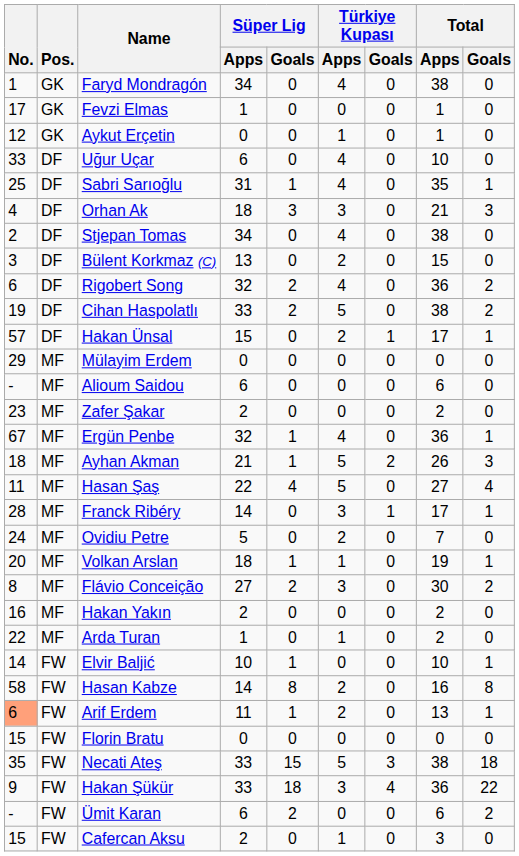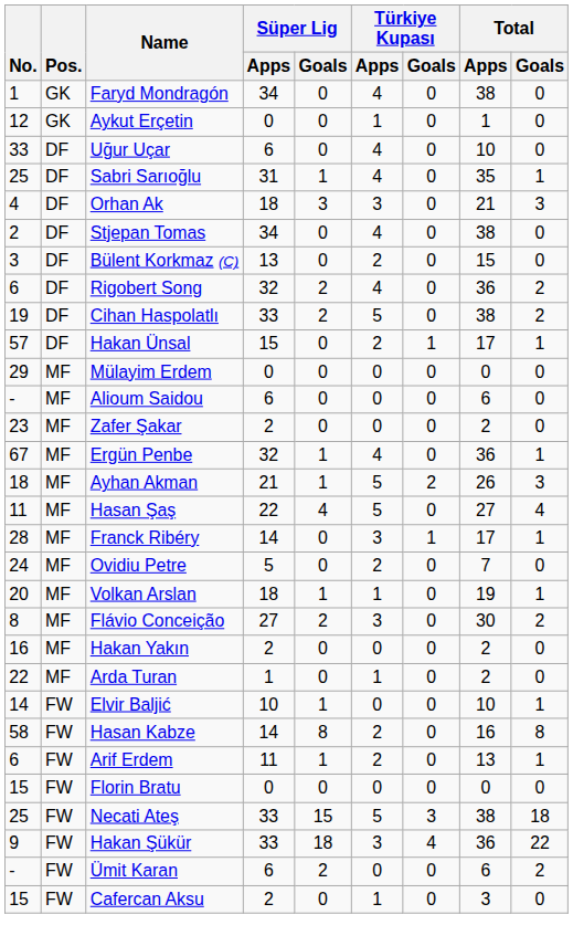 <table class="wikitable sortable" style="text-align:center">
 <tr>
 <th rowspan="2" style="vertical-align:bottom;">No.</th>
 <th rowspan="2" style="vertical-align:bottom;">Pos.</th>
 <th rowspan="2">Name</th>
 <th colspan="2" style="width:85px;"><a href='#'>Süper Lig</a></th>
 <th colspan="2" style="width:85px;"><a href='#'>Türkiye Kupası</a></th>
 <th colspan="2" style="width:85px;">Total</th>
 </tr>
 <tr>
 <th>Apps</th>
 <th>Goals</th>
 <th>Apps</th>
 <th>Goals</th>
 <th>Apps</th>
 <th>Goals</th>
 </tr>
 <tr>
 <td align="left">1</td>
 <td align="left">GK</td>
 <td align="left"> <a href='#'>Faryd Mondragón</a></td>
 <td>34</td>
 <td>0</td>
 <td>4</td>
 <td>0</td>
 <td>38</td>
-<td>0</td>
-</tr>
-<tr>
-<td align="left">17</td>
-<td align="left">GK</td>
-<td align="left"> <a href='#'>Fevzi Elmas</a></td>
-<td>1</td>
-<td>0</td>
-<td>0</td>
-<td>0</td>
-<td>1</td>
 <td>0</td>
 </tr>
 <tr>
 <td align="left">12</td>
 <td align="left">GK</td>
 <td align="left"> <a href='#'>Aykut Erçetin</a></td>
 <td>0</td>
 <td>0</td>
 <td>1</td>
 <td>0</td>
 <td>1</td>
 <td>0</td>
 </tr>
 <tr>
 <td align="left">33</td>
 <td align="left">DF</td>
 <td align="left"> <a href='#'>Uğur Uçar</a></td>
 <td>6</td>
 <td>0</td>
 <td>4</td>
 <td>0</td>
 <td>10</td>
 <td>0</td>
 </tr>
 <tr>
 <td align="left">25</td>
 <td align="left">DF</td>
 <td align="left"> <a href='#'>Sabri Sarıoğlu</a></td>
 <td>31</td>
 <td>1</td>
 <td>4</td>
 <td>0</td>
 <td>35</td>
 <td>1</td>
 </tr>
 <tr>
 <td align="left">4</td>
 <td align="left">DF</td>
 <td align="left"> <a href='#'>Orhan Ak</a></td>
 <td>18</td>
 <td>3</td>
 <td>3</td>
 <td>0</td>
 <td>21</td>
 <td>3</td>
 </tr>
 <tr>
 <td align="left">2</td>
 <td align="left">DF</td>
 <td align="left"> <a href='#'>Stjepan Tomas</a></td>
 <td>34</td>
 <td>0</td>
 <td>4</td>
 <td>0</td>
 <td>38</td>
 <td>0</td>
 </tr>
 <tr>
 <td align="left">3</td>
 <td align="left">DF</td>
 <td align="left"> <a href='#'>Bülent Korkmaz</a> <small><em><a href='#'>(C)</a></em></small></td>
 <td>13</td>
 <td>0</td>
 <td>2</td>
 <td>0</td>
 <td>15</td>
 <td>0</td>
 </tr>
 <tr>
 <td align="left">6</td>
 <td align="left">DF</td>
 <td align="left"> <a href='#'>Rigobert Song</a></td>
 <td>32</td>
 <td>2</td>
 <td>4</td>
 <td>0</td>
 <td>36</td>
 <td>2</td>
 </tr>
 <tr>
 <td align="left">19</td>
 <td align="left">DF</td>
 <td align="left"> <a href='#'>Cihan Haspolatlı</a></td>
 <td>33</td>
 <td>2</td>
 <td>5</td>
 <td>0</td>
 <td>38</td>
 <td>2</td>
 </tr>
 <tr>
 <td align="left">57</td>
 <td align="left">DF</td>
 <td align="left"> <a href='#'>Hakan Ünsal</a></td>
 <td>15</td>
 <td>0</td>
 <td>2</td>
 <td>1</td>
 <td>17</td>
 <td>1</td>
 </tr>
 <tr>
 <td align="left">29</td>
 <td align="left">MF</td>
 <td align="left"> <a href='#'>Mülayim Erdem</a></td>
 <td>0</td>
 <td>0</td>
 <td>0</td>
 <td>0</td>
 <td>0</td>
 <td>0</td>
 </tr>
 <tr>
 <td align="left">-</td>
 <td align="left">MF</td>
 <td align="left"> <a href='#'>Alioum Saidou</a></td>
 <td>6</td>
 <td>0</td>
 <td>0</td>
 <td>0</td>
 <td>6</td>
 <td>0</td>
 </tr>
 <tr>
 <td align="left">23</td>
 <td align="left">MF</td>
 <td align="left"> <a href='#'>Zafer Şakar</a></td>
 <td>2</td>
 <td>0</td>
 <td>0</td>
 <td>0</td>
 <td>2</td>
 <td>0</td>
 </tr>
 <tr>
 <td align="left">67</td>
 <td align="left">MF</td>
 <td align="left"> <a href='#'>Ergün Penbe</a></td>
 <td>32</td>
 <td>1</td>
 <td>4</td>
 <td>0</td>
 <td>36</td>
 <td>1</td>
 </tr>
 <tr>
 <td align="left">18</td>
 <td align="left">MF</td>
 <td align="left"> <a href='#'>Ayhan Akman</a></td>
 <td>21</td>
 <td>1</td>
 <td>5</td>
 <td>2</td>
 <td>26</td>
 <td>3</td>
 </tr>
 <tr>
 <td align="left">11</td>
 <td align="left">MF</td>
 <td align="left"> <a href='#'>Hasan Şaş</a></td>
 <td>22</td>
 <td>4</td>
 <td>5</td>
 <td>0</td>
 <td>27</td>
 <td>4</td>
 </tr>
 <tr>
 <td align="left">28</td>
 <td align="left">MF</td>
 <td align="left"> <a href='#'>Franck Ribéry</a></td>
 <td>14</td>
 <td>0</td>
 <td>3</td>
 <td>1</td>
 <td>17</td>
 <td>1</td>
 </tr>
 <tr>
 <td align="left">24</td>
 <td align="left">MF</td>
 <td align="left"> <a href='#'>Ovidiu Petre</a></td>
 <td>5</td>
 <td>0</td>
 <td>2</td>
 <td>0</td>
 <td>7</td>
 <td>0</td>
 </tr>
 <tr>
 <td align="left">20</td>
 <td align="left">MF</td>
 <td align="left"> <a href='#'>Volkan Arslan</a></td>
 <td>18</td>
 <td>1</td>
 <td>1</td>
 <td>0</td>
 <td>19</td>
 <td>1</td>
 </tr>
 <tr>
 <td align="left">8</td>
 <td align="left">MF</td>
 <td align="left"> <a href='#'>Flávio Conceição</a></td>
 <td>27</td>
 <td>2</td>
 <td>3</td>
 <td>0</td>
 <td>30</td>
 <td>2</td>
 </tr>
 <tr>
 <td align="left">16</td>
 <td align="left">MF</td>
 <td align="left"> <a href='#'>Hakan Yakın</a></td>
 <td>2</td>
 <td>0</td>
 <td>0</td>
 <td>0</td>
 <td>2</td>
 <td>0</td>
 </tr>
 <tr>
 <td align="left">22</td>
 <td align="left">MF</td>
 <td align="left"> <a href='#'>Arda Turan</a></td>
 <td>1</td>
 <td>0</td>
 <td>1</td>
 <td>0</td>
 <td>2</td>
 <td>0</td>
 </tr>
 <tr>
 <td align="left">14</td>
 <td align="left">FW</td>
 <td align="left"> <a href='#'>Elvir Baljić</a></td>
 <td>10</td>
 <td>1</td>
 <td>0</td>
 <td>0</td>
 <td>10</td>
 <td>1</td>
 </tr>
 <tr>
 <td align="left">58</td>
 <td align="left">FW</td>
 <td align="left"> <a href='#'>Hasan Kabze</a></td>
 <td>14</td>
 <td>8</td>
 <td>2</td>
 <td>0</td>
 <td>16</td>
 <td>8</td>
 </tr>
 <tr>
-<td align="left" style="background: lightsalmon;">6</td>
+<td align="left">6</td>
 <td align="left">FW</td>
 <td align="left"> <a href='#'>Arif Erdem</a></td>
 <td>11</td>
 <td>1</td>
 <td>2</td>
 <td>0</td>
 <td>13</td>
 <td>1</td>
 </tr>
 <tr>
 <td align="left">15</td>
 <td align="left">FW</td>
 <td align="left"> <a href='#'>Florin Bratu</a></td>
 <td>0</td>
 <td>0</td>
 <td>0</td>
 <td>0</td>
 <td>0</td>
 <td>0</td>
 </tr>
 <tr>
-<td align="left">35</td>
+<td align="left">25</td>
 <td align="left">FW</td>
 <td align="left"> <a href='#'>Necati Ateş</a></td>
 <td>33</td>
 <td>15</td>
 <td>5</td>
 <td>3</td>
 <td>38</td>
 <td>18</td>
 </tr>
 <tr>
 <td align="left">9</td>
 <td align="left">FW</td>
 <td align="left"> <a href='#'>Hakan Şükür</a></td>
 <td>33</td>
 <td>18</td>
 <td>3</td>
 <td>4</td>
 <td>36</td>
 <td>22</td>
 </tr>
 <tr>
 <td align="left">-</td>
 <td align="left">FW</td>
 <td align="left"> <a href='#'>Ümit Karan</a></td>
 <td>6</td>
 <td>2</td>
 <td>0</td>
 <td>0</td>
 <td>6</td>
 <td>2</td>
 </tr>
 <tr>
 <td align="left">15</td>
 <td align="left">FW</td>
 <td align="left"> <a href='#'>Cafercan Aksu</a></td>
 <td>2</td>
 <td>0</td>
 <td>1</td>
 <td>0</td>
 <td>3</td>
 <td>0</td>
 </tr>
 </table>
